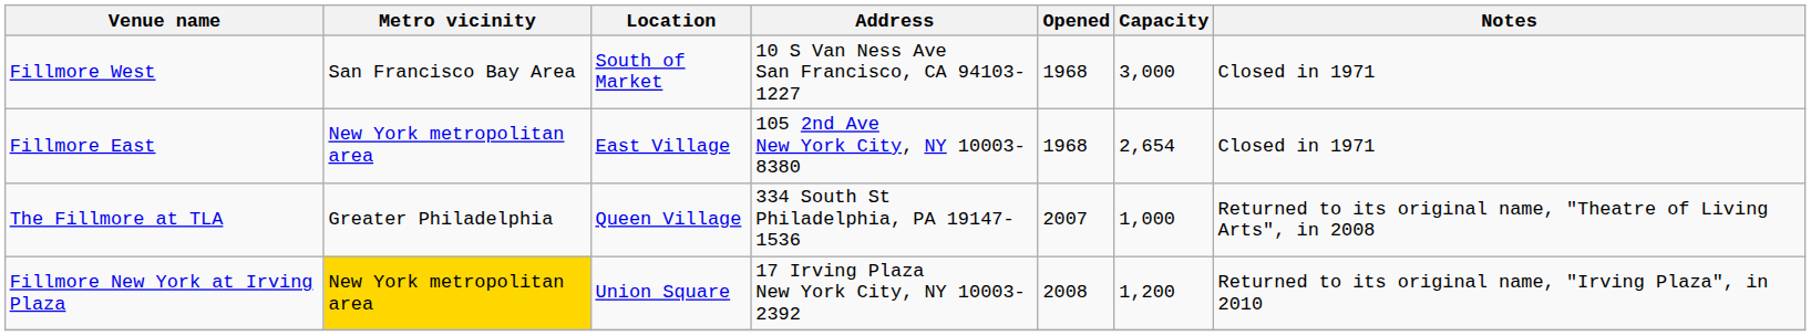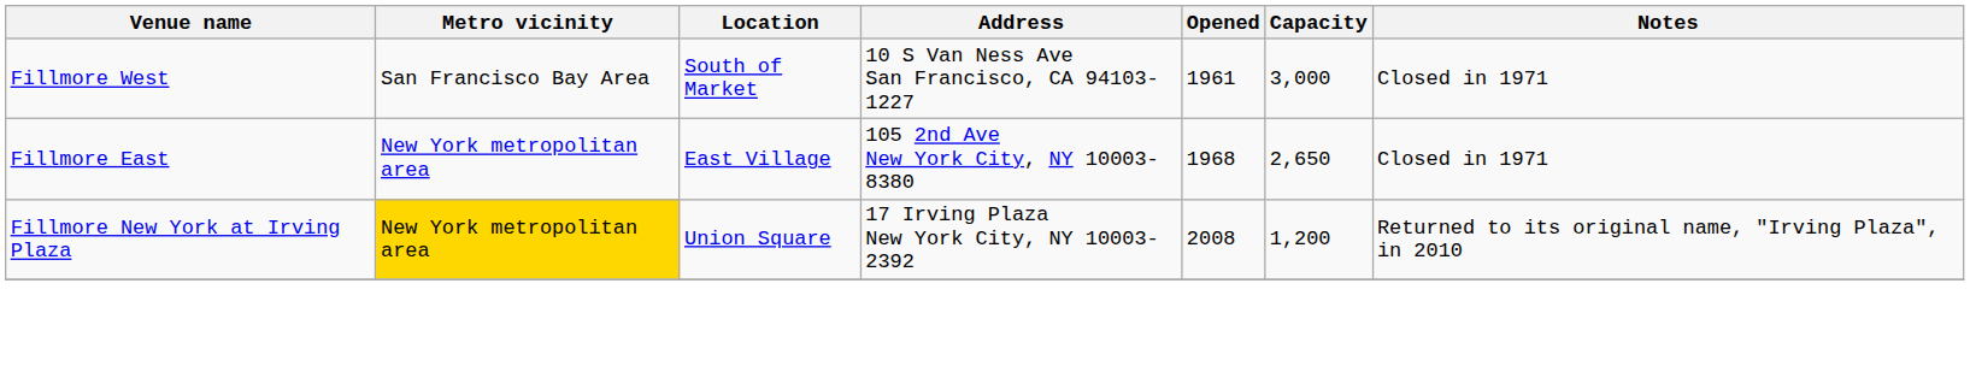 <table class="wikitable">
 <tr>
 <th>Venue name</th>
 <th>Metro vicinity</th>
 <th>Location</th>
 <th>Address</th>
 <th>Opened</th>
 <th>Capacity</th>
 <th>Notes</th>
 </tr>
 <tr>
 <td><a href='#'>Fillmore West</a></td>
 <td>San Francisco Bay Area</td>
 <td><a href='#'>South of Market</a></td>
 <td>10 S Van Ness Ave<br>San Francisco, CA 94103-1227</td>
-<td>1968</td>
+<td>1961</td>
 <td>3,000</td>
 <td>Closed in 1971</td>
 </tr>
 <tr>
 <td><a href='#'>Fillmore East</a></td>
 <td><a href='#'>New York metropolitan area</a></td>
 <td><a href='#'>East Village</a></td>
 <td>105 <a href='#'>2nd Ave</a><br><a href='#'>New York City</a>, <a href='#'>NY</a> 10003-8380</td>
 <td>1968</td>
-<td>2,654</td>
+<td>2,650</td>
 <td>Closed in 1971</td>
-</tr>
-<tr>
-<td><a href='#'>The Fillmore at TLA</a></td>
-<td>Greater Philadelphia</td>
-<td><a href='#'>Queen Village</a></td>
-<td>334 South St<br>Philadelphia, PA 19147-1536</td>
-<td>2007</td>
-<td>1,000</td>
-<td>Returned to its original name, "Theatre of Living Arts", in 2008</td>
 </tr>
 <tr>
 <td><a href='#'>Fillmore New York at Irving Plaza</a></td>
 <td style="background: gold;">New York metropolitan area</td>
 <td><a href='#'>Union Square</a></td>
 <td>17 Irving Plaza<br>New York City, NY 10003-2392</td>
 <td>2008</td>
 <td>1,200</td>
 <td>Returned to its original name, "Irving Plaza", in 2010</td>
 </tr>
 <tr>
 </tr>
 </table>
